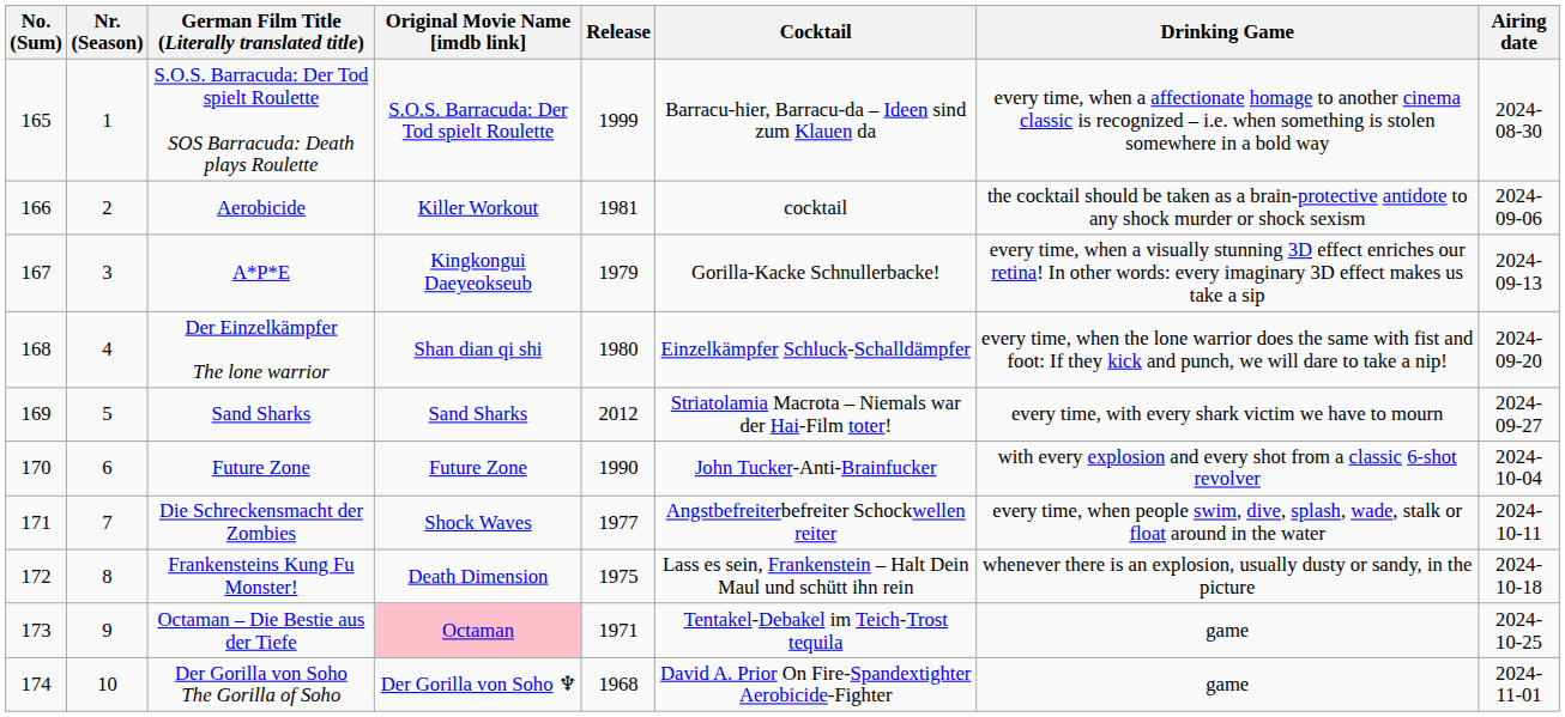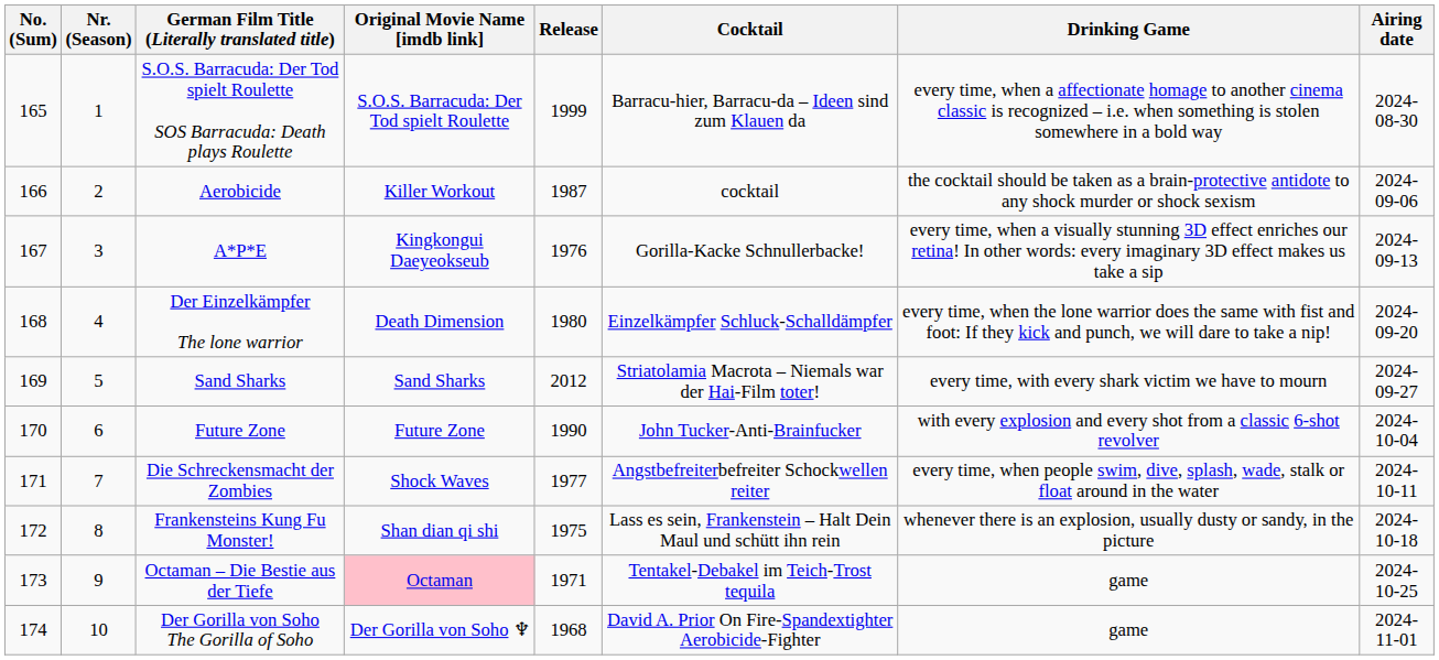 <table class="wikitable sortable zebra" style="text-align:center;">
 <tr>
 <th>No.<br>(Sum)</th>
 <th>Nr.<br>(Season)</th>
 <th>German Film Title <br> (<em>Literally translated title</em>)</th>
 <th>Original Movie Name [imdb link]</th>
 <th>Release</th>
 <th>Cocktail</th>
 <th>Drinking Game</th>
 <th>Airing date</th>
 </tr>
 <tr>
 <td>165</td>
 <td>1</td>
 <td><a href='#'>S.O.S. Barracuda: Der Tod spielt Roulette</a><br><br> <em>SOS Barracuda: Death plays Roulette</em></td>
 <td><a href='#'>S.O.S. Barracuda: Der Tod spielt Roulette</a> </td>
 <td>1999</td>
 <td>Barracu-hier, Barracu-da – <a href='#'>Ideen</a> sind zum <a href='#'>Klauen</a> da</td>
 <td>every time, when a <a href='#'>affectionate</a> <a href='#'>homage</a> to another <a href='#'>cinema classic</a> is recognized – i.e. when something is stolen somewhere in a bold way</td>
 <td>2024-08-30</td>
 </tr>
 <tr>
 <td>166</td>
 <td>2</td>
 <td><a href='#'>Aerobicide</a></td>
 <td><a href='#'>Killer Workout</a></td>
-<td>1981</td>
+<td>1987</td>
 <td>cocktail</td>
 <td>the cocktail should be taken as a brain-<a href='#'>protective</a> <a href='#'>antidote</a> to any shock murder or shock sexism</td>
 <td>2024-09-06</td>
 </tr>
 <tr>
 <td>167</td>
 <td>3</td>
 <td><a href='#'>A*P*E</a></td>
 <td><a href='#'>Kingkongui Daeyeokseub</a></td>
-<td>1979</td>
+<td>1976</td>
 <td>Gorilla-Kacke Schnullerbacke!</td>
 <td>every time, when a visually stunning <a href='#'>3D</a> effect enriches our <a href='#'>retina</a>! In other words: every imaginary 3D effect makes us take a sip</td>
 <td>2024-09-13</td>
 </tr>
 <tr>
 <td>168</td>
 <td>4</td>
 <td><a href='#'>Der Einzelkämpfer</a><br><br> <em>The lone warrior</em></td>
-<td><a href='#'>Shan dian qi shi</a> </td>
+<td><a href='#'>Death Dimension</a></td>
 <td>1980</td>
 <td><a href='#'>Einzelkämpfer</a> <a href='#'>Schluck</a>-<a href='#'>Schalldämpfer</a></td>
 <td>every time, when the lone warrior does the same with fist and foot: If they <a href='#'>kick</a> and punch, we will dare to take a nip!</td>
 <td>2024-09-20</td>
 </tr>
 <tr>
 <td>169</td>
 <td>5</td>
 <td><a href='#'>Sand Sharks</a></td>
 <td><a href='#'>Sand Sharks</a></td>
 <td>2012</td>
 <td><a href='#'>Striatolamia</a> Macrota – Niemals war der <a href='#'>Hai</a>-Film <a href='#'>toter</a>!</td>
 <td>every time, with every shark victim we have to mourn</td>
 <td>2024-09-27</td>
 </tr>
 <tr>
 <td>170</td>
 <td>6</td>
 <td><a href='#'>Future Zone</a></td>
 <td><a href='#'>Future Zone</a></td>
 <td>1990</td>
 <td><a href='#'>John Tucker</a>-Anti-<a href='#'>Brainfucker</a></td>
 <td>with every <a href='#'>explosion</a> and every shot from a <a href='#'>classic</a> <a href='#'>6-shot</a> <a href='#'>revolver</a></td>
 <td>2024-10-04</td>
 </tr>
 <tr>
 <td>171</td>
 <td>7</td>
 <td><a href='#'>Die Schreckensmacht der Zombies</a></td>
 <td><a href='#'>Shock Waves</a></td>
 <td>1977</td>
 <td><a href='#'>Angstbefreiter</a>befreiter Schock<a href='#'>wellen</a> <a href='#'>reiter</a></td>
 <td>every time, when people <a href='#'>swim</a>, <a href='#'>dive</a>, <a href='#'>splash</a>, <a href='#'>wade</a>, stalk or <a href='#'>float</a> around in the water</td>
 <td>2024-10-11</td>
 </tr>
 <tr>
 <td>172</td>
 <td>8</td>
 <td><a href='#'>Frankensteins Kung Fu Monster!</a></td>
-<td><a href='#'>Death Dimension</a></td>
+<td><a href='#'>Shan dian qi shi</a> </td>
 <td>1975</td>
 <td>Lass es sein, <a href='#'>Frankenstein</a> – Halt Dein Maul und schütt ihn rein</td>
 <td>whenever there is an explosion, usually dusty or sandy, in the picture</td>
 <td>2024-10-18</td>
 </tr>
 <tr>
 <td>173</td>
 <td>9</td>
 <td><a href='#'>Octaman – Die Bestie aus der Tiefe</a></td>
 <td style="background: pink;"><a href='#'>Octaman</a></td>
 <td>1971</td>
 <td><a href='#'>Tentakel</a>-<a href='#'>Debakel</a> im <a href='#'>Teich</a>-<a href='#'>Trost</a> <a href='#'>tequila</a></td>
 <td>game</td>
 <td>2024-10-25</td>
 </tr>
 <tr>
 <td>174</td>
 <td>10</td>
 <td><a href='#'>Der Gorilla von Soho</a><br><em>The Gorilla of Soho</em></td>
 <td><a href='#'>Der Gorilla von Soho</a> ♆</td>
 <td>1968</td>
 <td><a href='#'>David A. Prior</a> On Fire-<a href='#'>Spandextighter</a> <a href='#'>Aerobicide</a>-Fighter</td>
 <td>game</td>
 <td>2024-11-01</td>
 </tr>
 </table>
